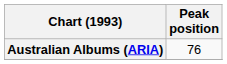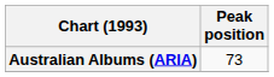 <table class="wikitable sortable plainrowheaders" style="text-align:center">
 <tr>
 <th scope="col">Chart (1993)</th>
 <th scope="col">Peak<br>position</th>
 </tr>
 <tr>
 <th scope="row">Australian Albums (<a href='#'>ARIA</a>)</th>
-<td>76</td>
+<td>73</td>
 </tr>
 <tr>
 </tr>
 <tr>
 </tr>
 <tr>
 </tr>
 <tr>
 </tr>
 <tr>
 </tr>
 <tr>
 </tr>
 </table>
